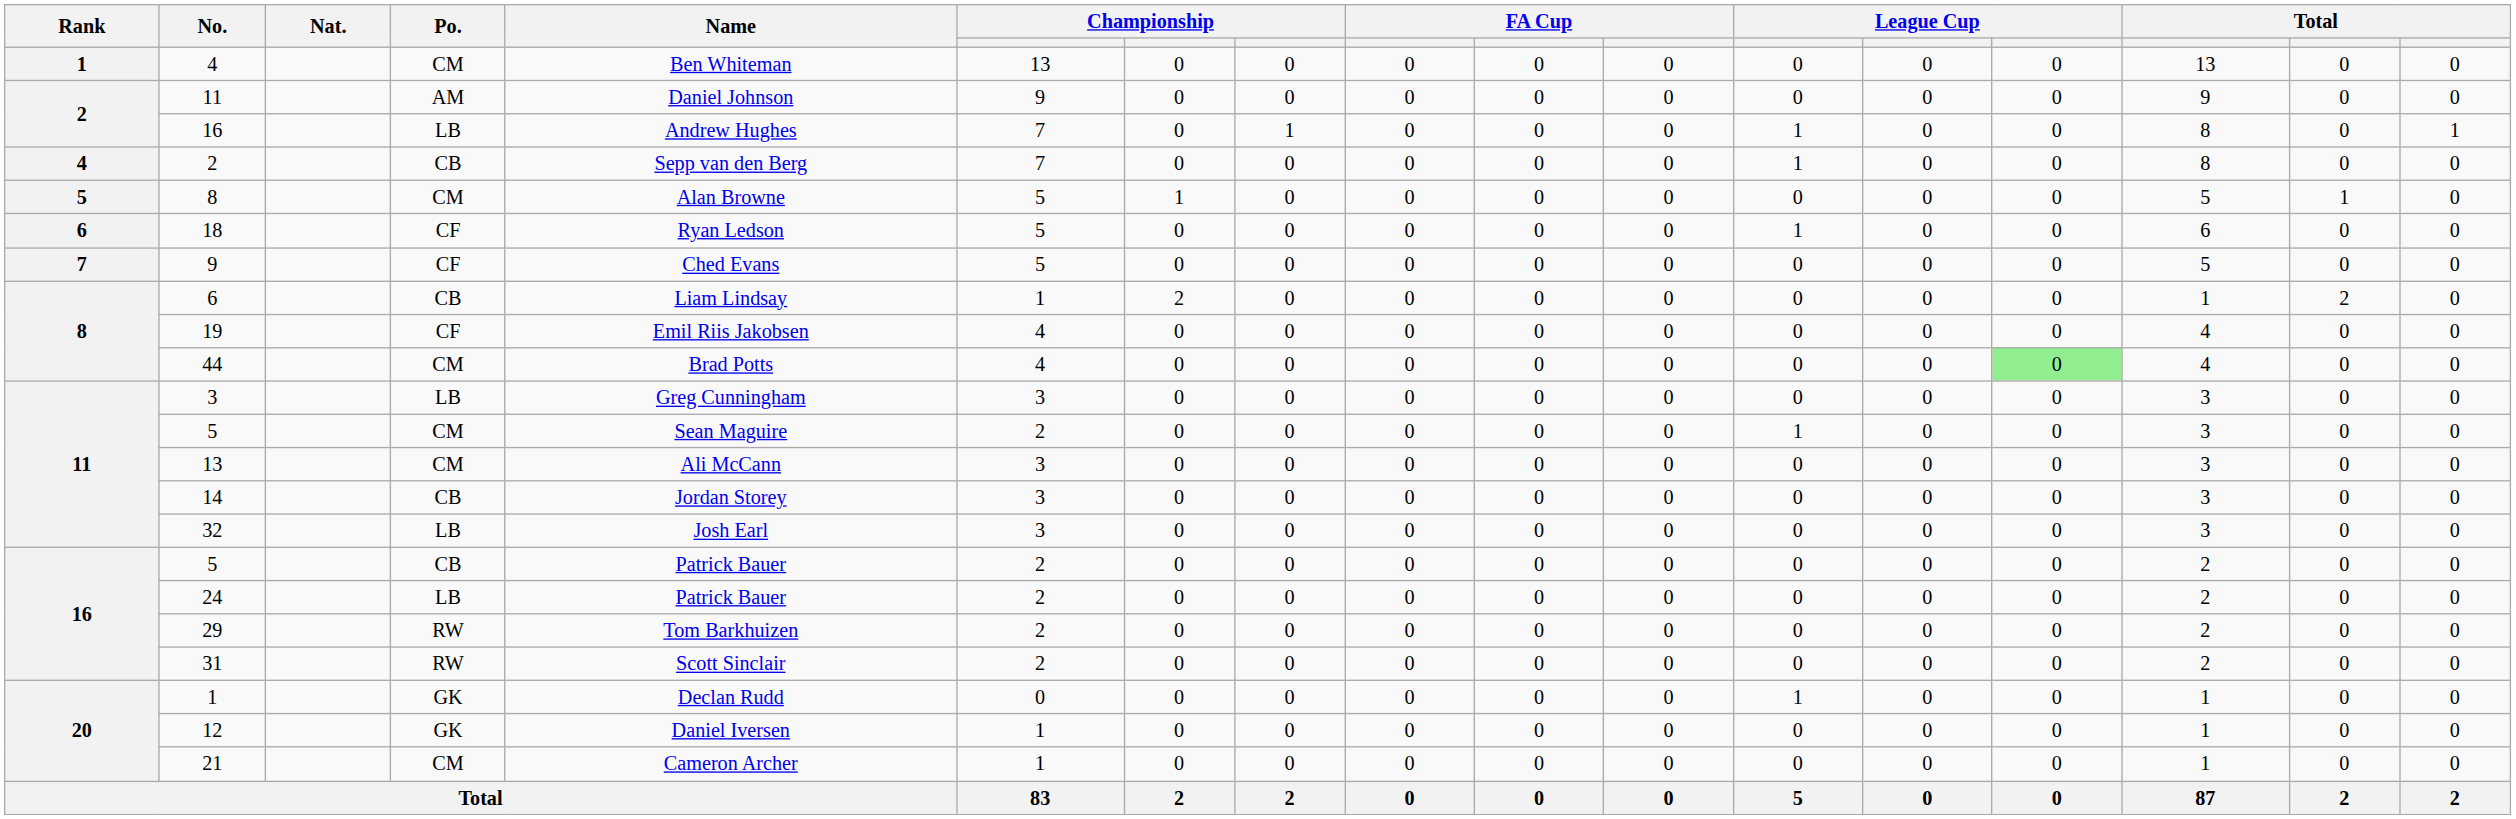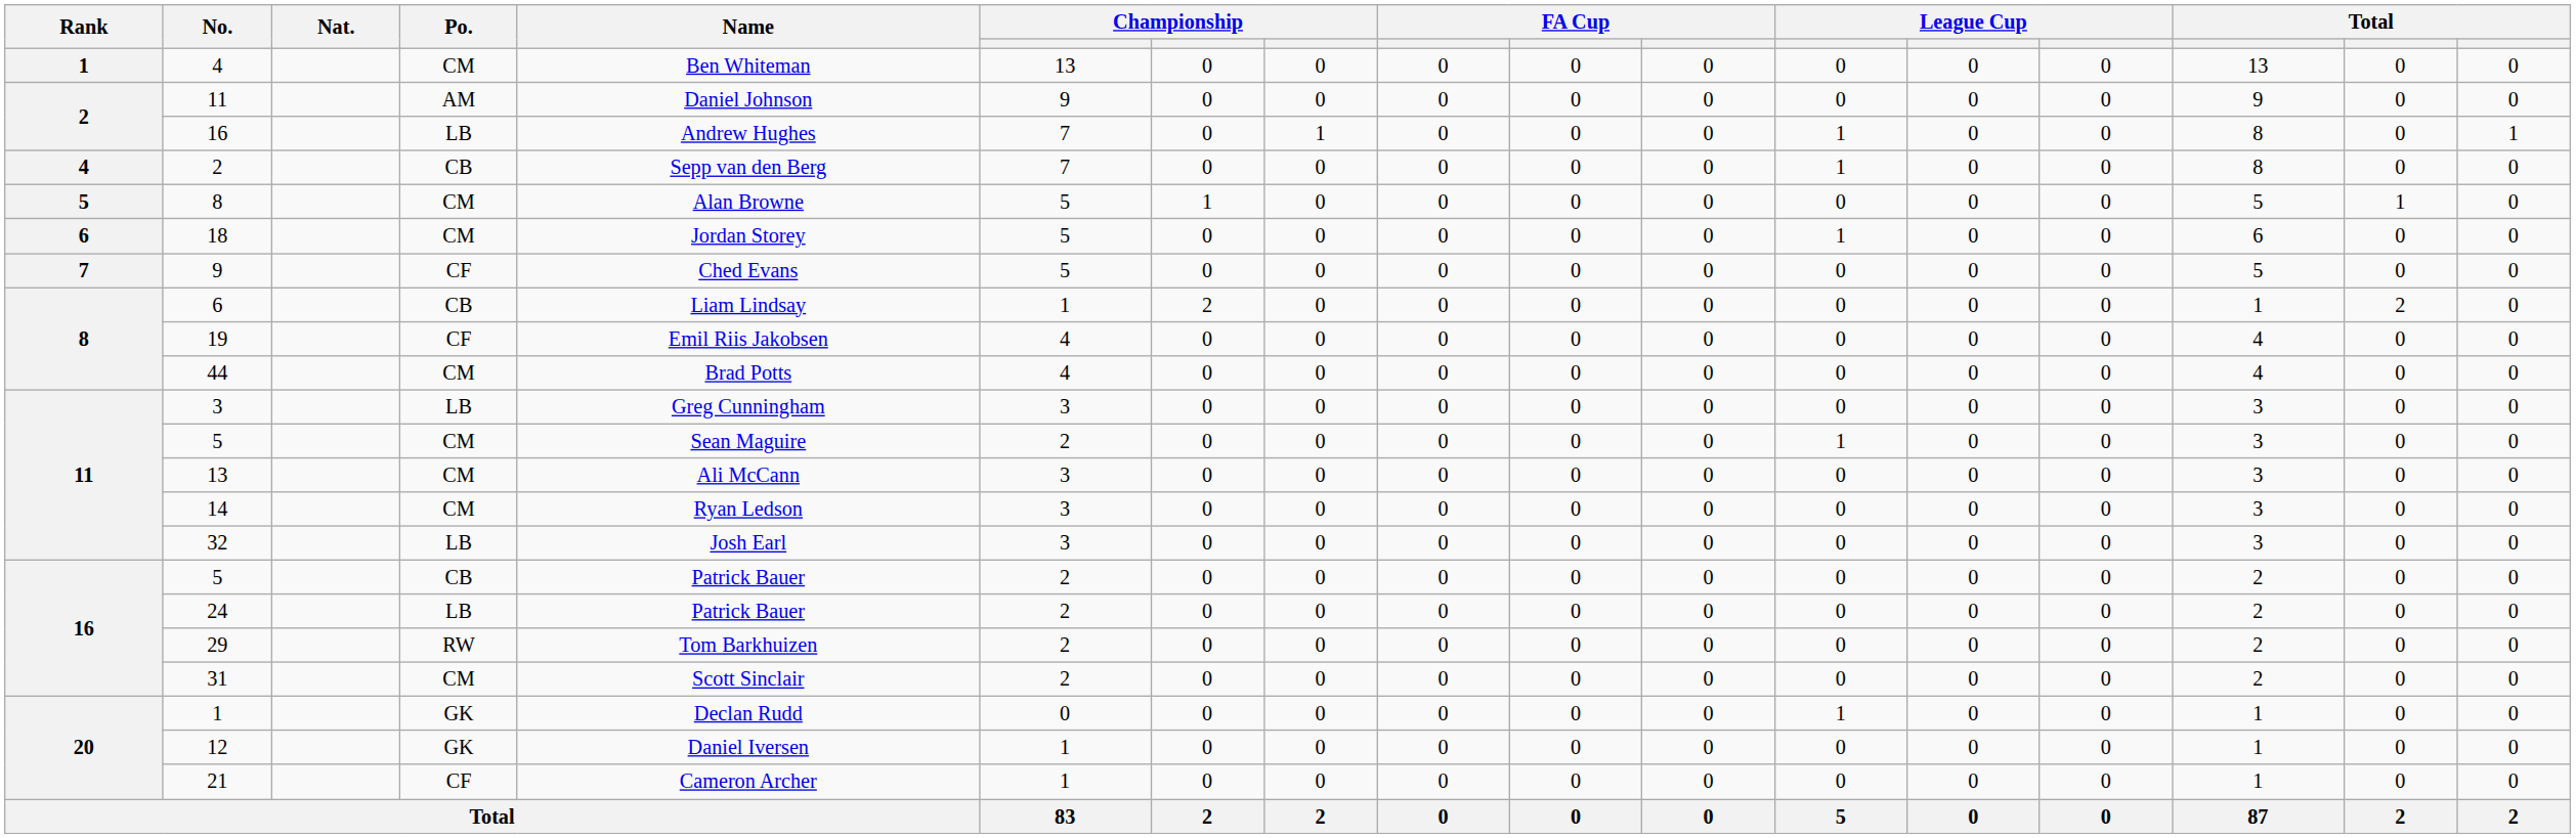 <table class="wikitable" style="text-align:center; font-size:95%; width:95%;">
 <tr>
 <th rowspan=2>Rank</th>
 <th rowspan=2>No.</th>
 <th rowspan=2>Nat.</th>
 <th rowspan=2>Po.</th>
 <th rowspan=2>Name</th>
 <th colspan=3 width=100px><a href='#'>Championship</a></th>
 <th colspan=3 width=100px><a href='#'>FA Cup</a></th>
 <th colspan=3 width=100px><a href='#'>League Cup</a></th>
 <th colspan=3 width=100px>Total</th>
 </tr>
 <tr>
 <th></th>
 <th></th>
 <th></th>
 <th></th>
 <th></th>
 <th></th>
 <th></th>
 <th></th>
 <th></th>
 <th></th>
 <th></th>
 <th></th>
 </tr>
 <tr>
 <th rowspan=1>1</th>
 <td>4</td>
 <td></td>
 <td>CM</td>
 <td><a href='#'>Ben Whiteman</a></td>
 <td>13</td>
 <td>0</td>
 <td>0</td>
 <td>0</td>
 <td>0</td>
 <td>0</td>
 <td>0</td>
 <td>0</td>
 <td>0</td>
 <td>13</td>
 <td>0</td>
 <td>0</td>
 </tr>
 <tr>
 <th rowspan=2>2</th>
 <td>11</td>
 <td></td>
 <td>AM</td>
 <td><a href='#'>Daniel Johnson</a></td>
 <td>9</td>
 <td>0</td>
 <td>0</td>
 <td>0</td>
 <td>0</td>
 <td>0</td>
 <td>0</td>
 <td>0</td>
 <td>0</td>
 <td>9</td>
 <td>0</td>
 <td>0</td>
 </tr>
 <tr>
 <td>16</td>
 <td></td>
 <td>LB</td>
 <td><a href='#'>Andrew Hughes</a></td>
 <td>7</td>
 <td>0</td>
 <td>1</td>
 <td>0</td>
 <td>0</td>
 <td>0</td>
 <td>1</td>
 <td>0</td>
 <td>0</td>
 <td>8</td>
 <td>0</td>
 <td>1</td>
 </tr>
 <tr>
 <th rowspan=1>4</th>
 <td>2</td>
 <td></td>
 <td>CB</td>
 <td><a href='#'>Sepp van den Berg</a></td>
 <td>7</td>
 <td>0</td>
 <td>0</td>
 <td>0</td>
 <td>0</td>
 <td>0</td>
 <td>1</td>
 <td>0</td>
 <td>0</td>
 <td>8</td>
 <td>0</td>
 <td>0</td>
 </tr>
 <tr>
 <th rowspan=1>5</th>
 <td>8</td>
 <td></td>
 <td>CM</td>
 <td><a href='#'>Alan Browne</a></td>
 <td>5</td>
 <td>1</td>
 <td>0</td>
 <td>0</td>
 <td>0</td>
 <td>0</td>
 <td>0</td>
 <td>0</td>
 <td>0</td>
 <td>5</td>
 <td>1</td>
 <td>0</td>
 </tr>
 <tr>
 <th rowspan=1>6</th>
 <td>18</td>
 <td></td>
-<td>CF</td>
-<td><a href='#'>Ryan Ledson</a></td>
+<td>CM</td>
+<td><a href='#'>Jordan Storey</a></td>
 <td>5</td>
 <td>0</td>
 <td>0</td>
 <td>0</td>
 <td>0</td>
 <td>0</td>
 <td>1</td>
 <td>0</td>
 <td>0</td>
 <td>6</td>
 <td>0</td>
 <td>0</td>
 </tr>
 <tr>
 <th rowspan=1>7</th>
 <td>9</td>
 <td></td>
 <td>CF</td>
 <td><a href='#'>Ched Evans</a></td>
 <td>5</td>
 <td>0</td>
 <td>0</td>
 <td>0</td>
 <td>0</td>
 <td>0</td>
 <td>0</td>
 <td>0</td>
 <td>0</td>
 <td>5</td>
 <td>0</td>
 <td>0</td>
 </tr>
 <tr>
 <th rowspan=3>8</th>
 <td>6</td>
 <td></td>
 <td>CB</td>
 <td><a href='#'>Liam Lindsay</a></td>
 <td>1</td>
 <td>2</td>
 <td>0</td>
 <td>0</td>
 <td>0</td>
 <td>0</td>
 <td>0</td>
 <td>0</td>
 <td>0</td>
 <td>1</td>
 <td>2</td>
 <td>0</td>
 </tr>
 <tr>
 <td>19</td>
 <td></td>
 <td>CF</td>
 <td><a href='#'>Emil Riis Jakobsen</a></td>
 <td>4</td>
 <td>0</td>
 <td>0</td>
 <td>0</td>
 <td>0</td>
 <td>0</td>
 <td>0</td>
 <td>0</td>
 <td>0</td>
 <td>4</td>
 <td>0</td>
 <td>0</td>
 </tr>
 <tr>
 <td>44</td>
 <td></td>
 <td>CM</td>
 <td><a href='#'>Brad Potts</a></td>
 <td>4</td>
 <td>0</td>
 <td>0</td>
 <td>0</td>
 <td>0</td>
 <td>0</td>
 <td>0</td>
 <td>0</td>
-<td style="background: lightgreen;">0</td>
+<td>0</td>
 <td>4</td>
 <td>0</td>
 <td>0</td>
 </tr>
 <tr>
 <th rowspan=5>11</th>
 <td>3</td>
 <td></td>
 <td>LB</td>
 <td><a href='#'>Greg Cunningham</a></td>
 <td>3</td>
 <td>0</td>
 <td>0</td>
 <td>0</td>
 <td>0</td>
 <td>0</td>
 <td>0</td>
 <td>0</td>
 <td>0</td>
 <td>3</td>
 <td>0</td>
 <td>0</td>
 </tr>
 <tr>
 <td>5</td>
 <td></td>
 <td>CM</td>
 <td><a href='#'>Sean Maguire</a></td>
 <td>2</td>
 <td>0</td>
 <td>0</td>
 <td>0</td>
 <td>0</td>
 <td>0</td>
 <td>1</td>
 <td>0</td>
 <td>0</td>
 <td>3</td>
 <td>0</td>
 <td>0</td>
 </tr>
 <tr>
 <td>13</td>
 <td></td>
 <td>CM</td>
 <td><a href='#'>Ali McCann</a></td>
 <td>3</td>
 <td>0</td>
 <td>0</td>
 <td>0</td>
 <td>0</td>
 <td>0</td>
 <td>0</td>
 <td>0</td>
 <td>0</td>
 <td>3</td>
 <td>0</td>
 <td>0</td>
 </tr>
 <tr>
 <td>14</td>
 <td></td>
-<td>CB</td>
-<td><a href='#'>Jordan Storey</a></td>
+<td>CM</td>
+<td><a href='#'>Ryan Ledson</a></td>
 <td>3</td>
 <td>0</td>
 <td>0</td>
 <td>0</td>
 <td>0</td>
 <td>0</td>
 <td>0</td>
 <td>0</td>
 <td>0</td>
 <td>3</td>
 <td>0</td>
 <td>0</td>
 </tr>
 <tr>
 <td>32</td>
 <td></td>
 <td>LB</td>
 <td><a href='#'>Josh Earl</a></td>
 <td>3</td>
 <td>0</td>
 <td>0</td>
 <td>0</td>
 <td>0</td>
 <td>0</td>
 <td>0</td>
 <td>0</td>
 <td>0</td>
 <td>3</td>
 <td>0</td>
 <td>0</td>
 </tr>
 <tr>
 <th rowspan=4>16</th>
 <td>5</td>
 <td></td>
 <td>CB</td>
 <td><a href='#'>Patrick Bauer</a></td>
 <td>2</td>
 <td>0</td>
 <td>0</td>
 <td>0</td>
 <td>0</td>
 <td>0</td>
 <td>0</td>
 <td>0</td>
 <td>0</td>
 <td>2</td>
 <td>0</td>
 <td>0</td>
 </tr>
 <tr>
 <td>24</td>
 <td></td>
 <td>LB</td>
 <td><a href='#'>Patrick Bauer</a></td>
 <td>2</td>
 <td>0</td>
 <td>0</td>
 <td>0</td>
 <td>0</td>
 <td>0</td>
 <td>0</td>
 <td>0</td>
 <td>0</td>
 <td>2</td>
 <td>0</td>
 <td>0</td>
 </tr>
 <tr>
 <td>29</td>
 <td></td>
 <td>RW</td>
 <td><a href='#'>Tom Barkhuizen</a></td>
 <td>2</td>
 <td>0</td>
 <td>0</td>
 <td>0</td>
 <td>0</td>
 <td>0</td>
 <td>0</td>
 <td>0</td>
 <td>0</td>
 <td>2</td>
 <td>0</td>
 <td>0</td>
 </tr>
 <tr>
 <td>31</td>
 <td></td>
-<td>RW</td>
+<td>CM</td>
 <td><a href='#'>Scott Sinclair</a></td>
 <td>2</td>
 <td>0</td>
 <td>0</td>
 <td>0</td>
 <td>0</td>
 <td>0</td>
 <td>0</td>
 <td>0</td>
 <td>0</td>
 <td>2</td>
 <td>0</td>
 <td>0</td>
 </tr>
 <tr>
 <th rowspan=3>20</th>
 <td>1</td>
 <td></td>
 <td>GK</td>
 <td><a href='#'>Declan Rudd</a></td>
 <td>0</td>
 <td>0</td>
 <td>0</td>
 <td>0</td>
 <td>0</td>
 <td>0</td>
 <td>1</td>
 <td>0</td>
 <td>0</td>
 <td>1</td>
 <td>0</td>
 <td>0</td>
 </tr>
 <tr>
 <td>12</td>
 <td></td>
 <td>GK</td>
 <td><a href='#'>Daniel Iversen</a></td>
 <td>1</td>
 <td>0</td>
 <td>0</td>
 <td>0</td>
 <td>0</td>
 <td>0</td>
 <td>0</td>
 <td>0</td>
 <td>0</td>
 <td>1</td>
 <td>0</td>
 <td>0</td>
 </tr>
 <tr>
 <td>21</td>
 <td></td>
-<td>CM</td>
+<td>CF</td>
 <td><a href='#'>Cameron Archer</a></td>
 <td>1</td>
 <td>0</td>
 <td>0</td>
 <td>0</td>
 <td>0</td>
 <td>0</td>
 <td>0</td>
 <td>0</td>
 <td>0</td>
 <td>1</td>
 <td>0</td>
 <td>0</td>
 </tr>
 <tr>
 <th colspan=5>Total</th>
 <th>83</th>
 <th>2</th>
 <th>2</th>
 <th>0</th>
 <th>0</th>
 <th>0</th>
 <th>5</th>
 <th>0</th>
 <th>0</th>
 <th>87</th>
 <th>2</th>
 <th>2</th>
 </tr>
 </table>
